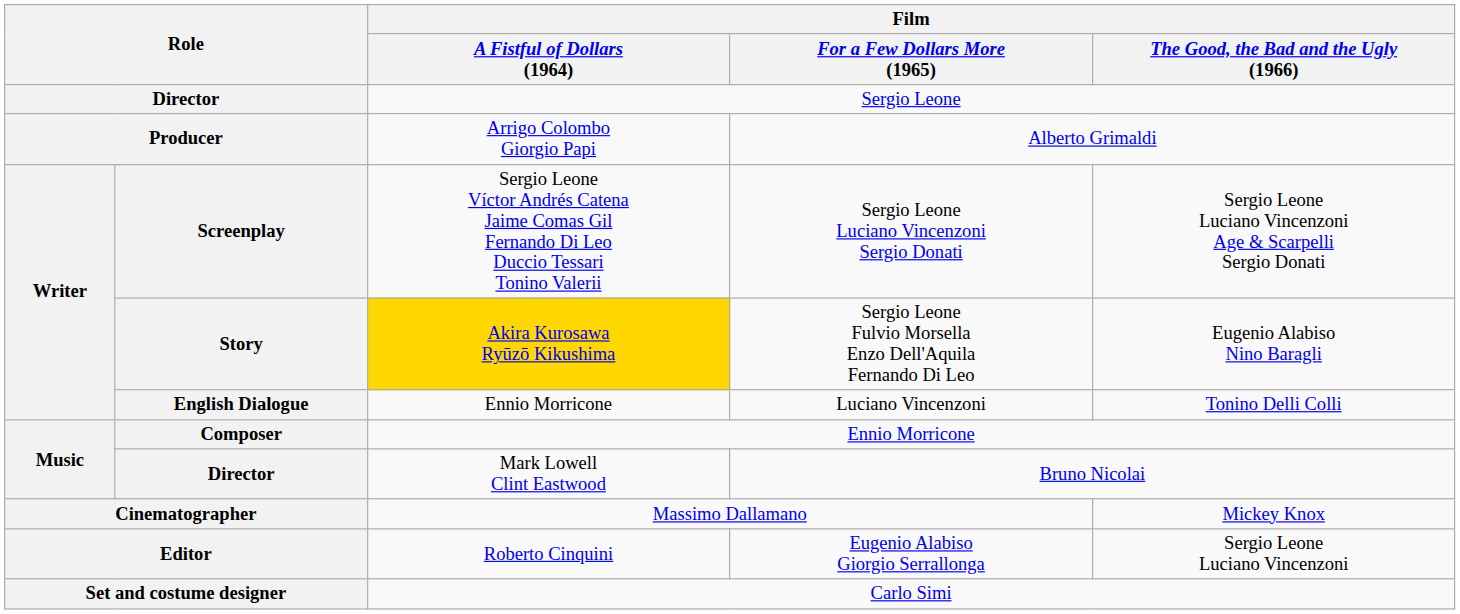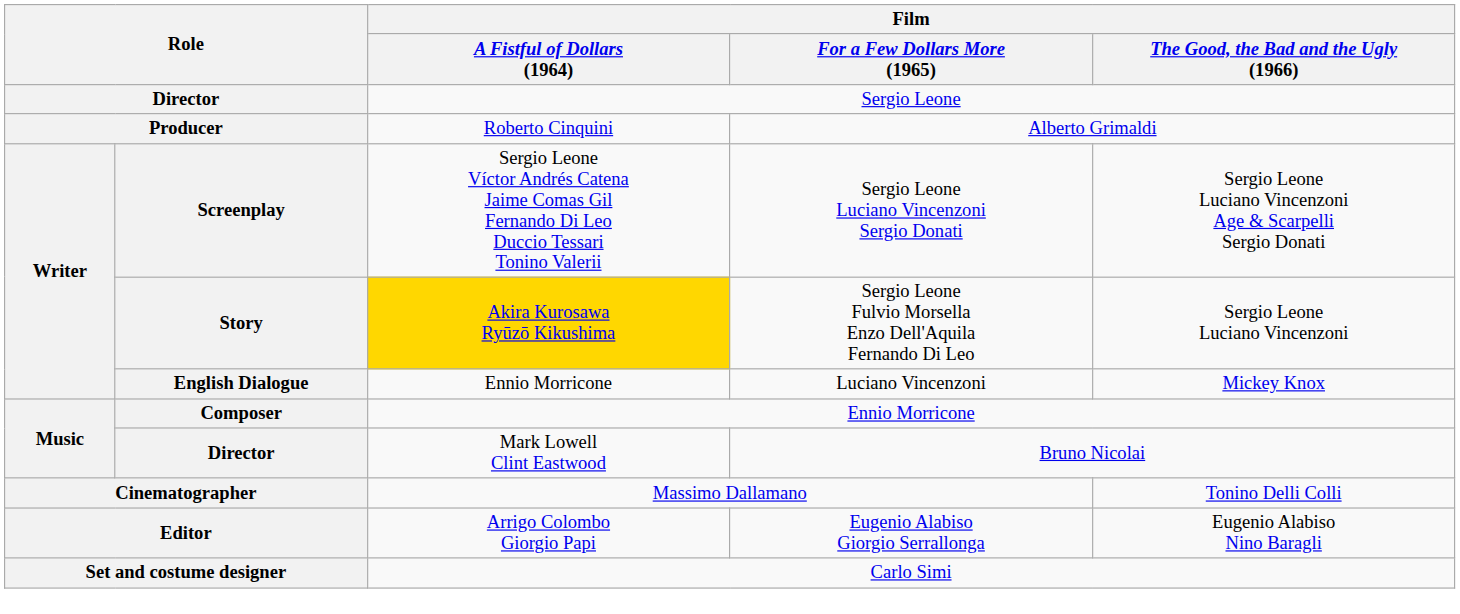 <table class="wikitable" style="text-align:center; width:99%;">
 <tr>
 <th colspan="2" rowspan="2" style="width:25%;">Role</th>
 <th colspan="3" style="text-align:center;">Film</th>
 </tr>
 <tr>
 <th style="text-align:center; width:25%;"><em><a href='#'>A Fistful of Dollars</a></em><br>(1964)</th>
 <th style="text-align:center; width:25%;"><em><a href='#'>For a Few Dollars More</a></em><br>(1965)</th>
 <th style="text-align:center; width:25%;"><em><a href='#'>The Good, the Bad and the Ugly</a></em><br>(1966)</th>
 </tr>
 <tr>
 <th colspan="2">Director</th>
 <td colspan="3"><a href='#'>Sergio Leone</a></td>
 </tr>
 <tr>
 <th colspan="2">Producer</th>
-<td><a href='#'>Arrigo Colombo</a><br><a href='#'>Giorgio Papi</a></td>
+<td><a href='#'>Roberto Cinquini</a></td>
 <td colspan="2"><a href='#'>Alberto Grimaldi</a></td>
 </tr>
 <tr>
 <th rowspan="3">Writer</th>
 <th>Screenplay</th>
 <td>Sergio Leone <br><a href='#'>Víctor Andrés Catena</a> <br><a href='#'>Jaime Comas Gil</a><br><a href='#'>Fernando Di Leo</a> <br><a href='#'>Duccio Tessari</a> <br><a href='#'>Tonino Valerii</a></td>
 <td>Sergio Leone <br><a href='#'>Luciano Vincenzoni</a> <br><a href='#'>Sergio Donati</a></td>
 <td>Sergio Leone <br>Luciano Vincenzoni <br><a href='#'>Age & Scarpelli</a> <br>Sergio Donati</td>
 </tr>
 <tr>
 <th>Story</th>
 <td style="background: gold;"><a href='#'>Akira Kurosawa</a> <br><a href='#'>Ryūzō Kikushima</a> <br></td>
 <td>Sergio Leone <br>Fulvio Morsella <br>Enzo Dell'Aquila <br>Fernando Di Leo</td>
-<td>Eugenio Alabiso <br><a href='#'>Nino Baragli</a></td>
+<td>Sergio Leone<br>Luciano Vincenzoni</td>
 </tr>
 <tr>
 <th>English Dialogue</th>
 <td>Ennio Morricone</td>
 <td>Luciano Vincenzoni</td>
-<td><a href='#'>Tonino Delli Colli</a></td>
+<td><a href='#'>Mickey Knox</a></td>
 </tr>
 <tr>
 <th rowspan="2">Music</th>
 <th>Composer</th>
 <td colspan="3"><a href='#'>Ennio Morricone</a></td>
 </tr>
 <tr>
 <th>Director</th>
 <td>Mark Lowell <br><a href='#'>Clint Eastwood</a></td>
 <td colspan="2"><a href='#'>Bruno Nicolai</a></td>
 </tr>
 <tr>
 <th colspan="2">Cinematographer</th>
 <td colspan="2"><a href='#'>Massimo Dallamano</a></td>
-<td><a href='#'>Mickey Knox</a></td>
+<td><a href='#'>Tonino Delli Colli</a></td>
 </tr>
 <tr>
 <th colspan="2">Editor</th>
-<td><a href='#'>Roberto Cinquini</a></td>
+<td><a href='#'>Arrigo Colombo</a><br><a href='#'>Giorgio Papi</a></td>
 <td><a href='#'>Eugenio Alabiso</a><br><a href='#'>Giorgio Serrallonga</a></td>
-<td>Sergio Leone<br>Luciano Vincenzoni</td>
+<td>Eugenio Alabiso <br><a href='#'>Nino Baragli</a></td>
 </tr>
 <tr>
 <th colspan="2">Set and costume designer</th>
 <td colspan="3"><a href='#'>Carlo Simi</a></td>
 </tr>
 </table>
